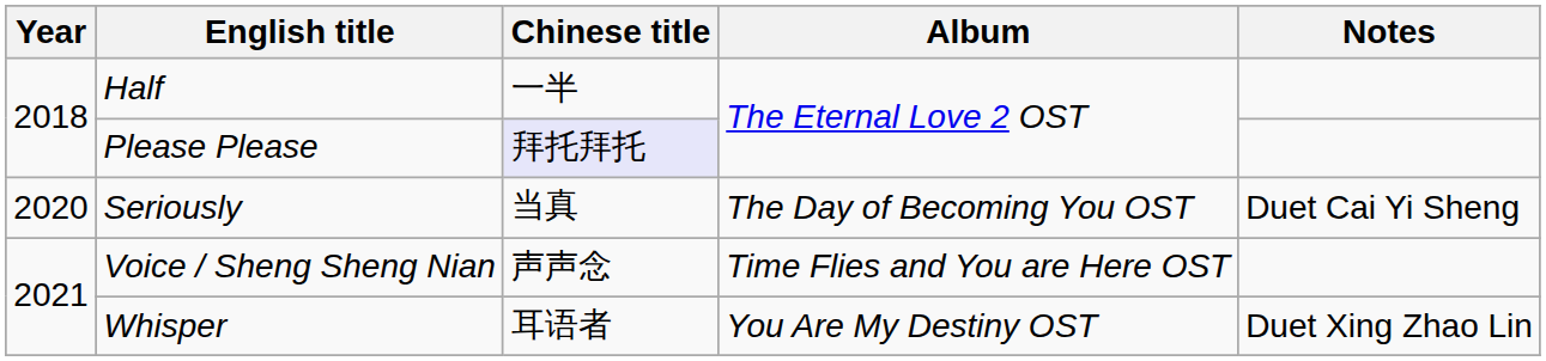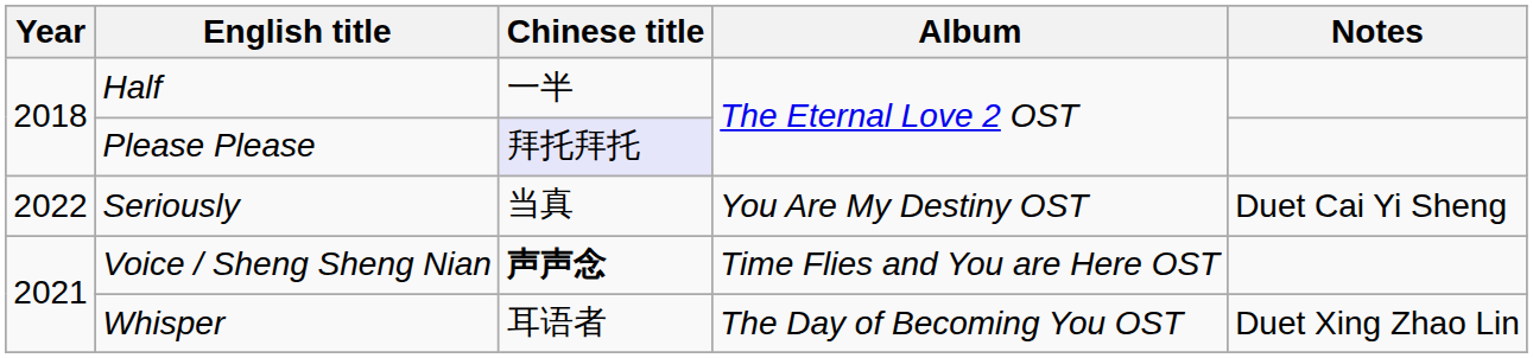 <table class="wikitable">
 <tr>
 <th>Year</th>
 <th>English title</th>
 <th>Chinese title</th>
 <th>Album</th>
 <th>Notes</th>
 </tr>
 <tr>
 <td rowspan="2">2018</td>
 <td><em>Half</em></td>
 <td>一半</td>
 <td rowspan="2"><em><a href='#'>The Eternal Love 2</a> OST</em></td>
 <td></td>
 </tr>
 <tr>
 <td><em>Please Please</em></td>
 <td style="background: lavender;">拜托拜托</td>
 <td></td>
 </tr>
 <tr>
-<td>2020</td>
+<td>2022</td>
 <td><em>Seriously</em></td>
 <td>当真</td>
-<td><em>The Day of Becoming You OST</em></td>
+<td><em>You Are My Destiny OST</em></td>
 <td>Duet Cai Yi Sheng</td>
 </tr>
 <tr>
 <td rowspan="2">2021</td>
 <td><em>Voice / Sheng Sheng Nian</em></td>
-<td>声声念</td>
+<td><strong>声声念</strong></td>
 <td><em>Time Flies and You are Here OST</em></td>
 <td></td>
 </tr>
 <tr>
 <td><em>Whisper</em></td>
 <td>耳语者</td>
-<td><em>You Are My Destiny OST</em></td>
+<td><em>The Day of Becoming You OST</em></td>
 <td>Duet Xing Zhao Lin</td>
 </tr>
 </table>
